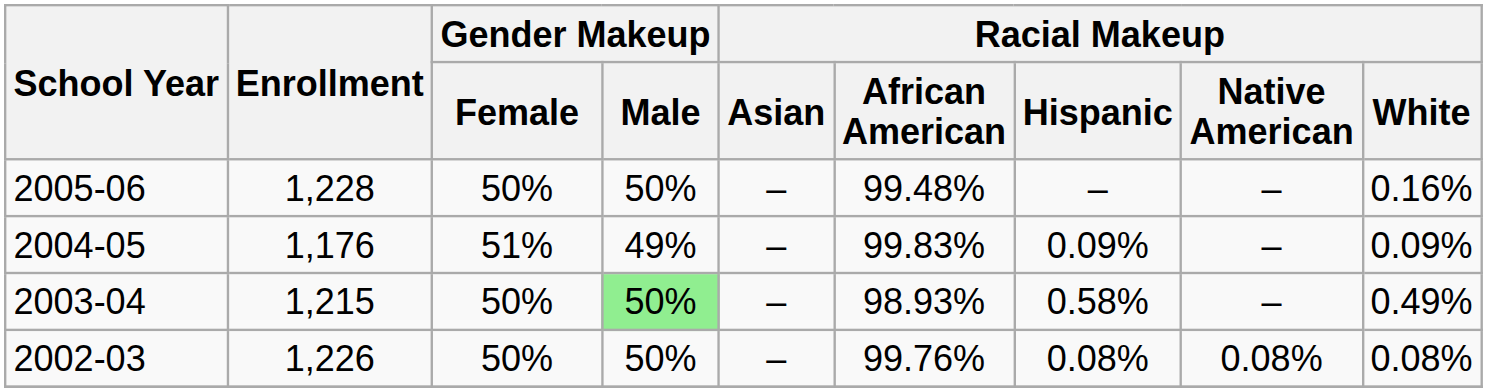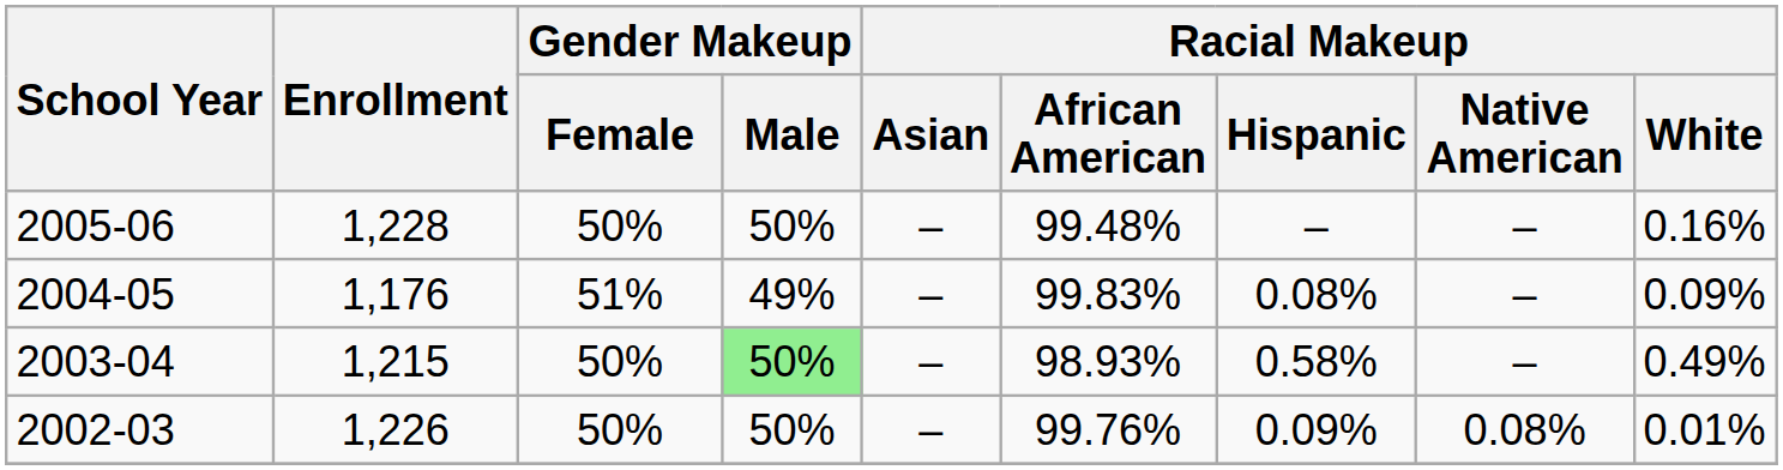 <table class="wikitable" style="font-size: 95%;">
 <tr>
 <th rowspan="2">School Year</th>
 <th rowspan="2">Enrollment</th>
 <th colspan="2">Gender Makeup</th>
 <th colspan="5">Racial Makeup</th>
 </tr>
 <tr>
 <th>Female</th>
 <th>Male</th>
 <th>Asian</th>
 <th>African <br>American</th>
 <th>Hispanic</th>
 <th>Native <br>American</th>
 <th>White</th>
 </tr>
 <tr>
 <td align="left">2005-06</td>
 <td align="center">1,228</td>
 <td align="center">50%</td>
 <td align="center">50%</td>
 <td align="center">–</td>
 <td align="center">99.48%</td>
 <td align="center">–</td>
 <td align="center">–</td>
 <td align="center">0.16%</td>
 </tr>
 <tr>
 <td align="left">2004-05</td>
 <td align="center">1,176</td>
 <td align="center">51%</td>
 <td align="center">49%</td>
 <td align="center">–</td>
 <td align="center">99.83%</td>
-<td align="center">0.09%</td>
+<td align="center">0.08%</td>
 <td align="center">–</td>
 <td align="center">0.09%</td>
 </tr>
 <tr>
 <td align="left">2003-04</td>
 <td align="center">1,215</td>
 <td align="center">50%</td>
 <td align="center" style="background: lightgreen;">50%</td>
 <td align="center">–</td>
 <td align="center">98.93%</td>
 <td align="center">0.58%</td>
 <td align="center">–</td>
 <td align="center">0.49%</td>
 </tr>
 <tr>
 <td align="left">2002-03</td>
 <td align="center">1,226</td>
 <td align="center">50%</td>
 <td align="center">50%</td>
 <td align="center">–</td>
 <td align="center">99.76%</td>
+<td align="center">0.09%</td>
 <td align="center">0.08%</td>
-<td align="center">0.08%</td>
-<td align="center">0.08%</td>
+<td align="center">0.01%</td>
 </tr>
 <tr>
 </tr>
 </table>
